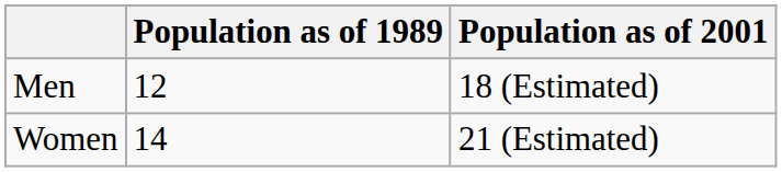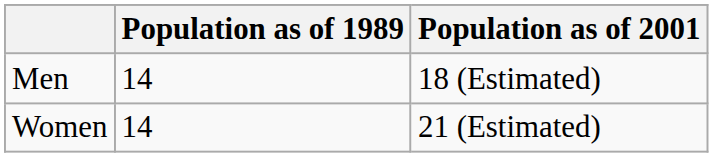 <table class="wikitable">
 <tr>
 <th></th>
 <th>Population as of 1989</th>
 <th>Population as of 2001</th>
 </tr>
 <tr>
 <td>Men</td>
-<td>12</td>
+<td>14</td>
 <td>18 (Estimated)</td>
 </tr>
 <tr>
 <td>Women</td>
 <td>14</td>
 <td>21 (Estimated)</td>
 </tr>
 </table>
